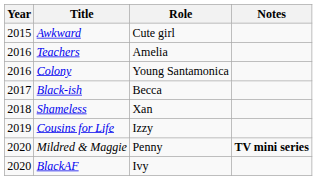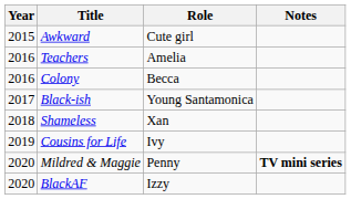 <table class="wikitable sortable">
 <tr>
 <th>Year</th>
 <th>Title</th>
 <th>Role</th>
 <th>Notes</th>
 </tr>
 <tr>
 <td>2015</td>
 <td><em><a href='#'>Awkward</a></em></td>
 <td>Cute girl</td>
 <td></td>
 </tr>
 <tr>
 <td>2016</td>
 <td><em><a href='#'>Teachers</a></em></td>
 <td>Amelia</td>
 <td></td>
 </tr>
 <tr>
 <td>2016</td>
 <td><em><a href='#'>Colony</a></em></td>
-<td>Young Santamonica</td>
+<td>Becca</td>
 <td></td>
 </tr>
 <tr>
 <td>2017</td>
 <td><em><a href='#'>Black-ish</a></em></td>
-<td>Becca</td>
+<td>Young Santamonica</td>
 <td></td>
 </tr>
 <tr>
 <td>2018</td>
 <td><em><a href='#'>Shameless</a></em></td>
 <td>Xan</td>
 <td></td>
 </tr>
 <tr>
 <td>2019</td>
 <td><em><a href='#'>Cousins for Life</a></em></td>
-<td>Izzy</td>
+<td>Ivy</td>
 <td></td>
 </tr>
 <tr>
 <td>2020</td>
 <td><em>Mildred & Maggie</em></td>
 <td>Penny</td>
 <td><strong>TV mini series</strong></td>
 </tr>
 <tr>
 <td>2020</td>
 <td><em><a href='#'>BlackAF</a></em></td>
-<td>Ivy</td>
+<td>Izzy</td>
 <td></td>
 </tr>
 </table>
